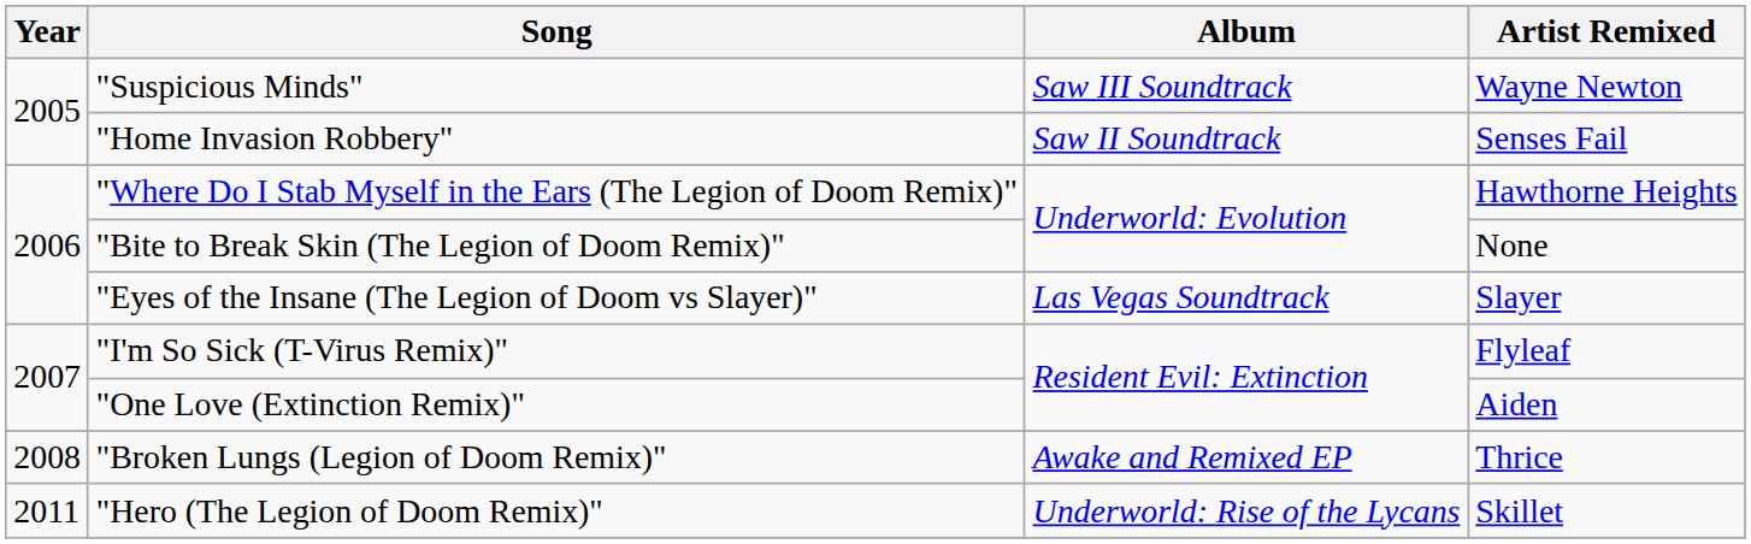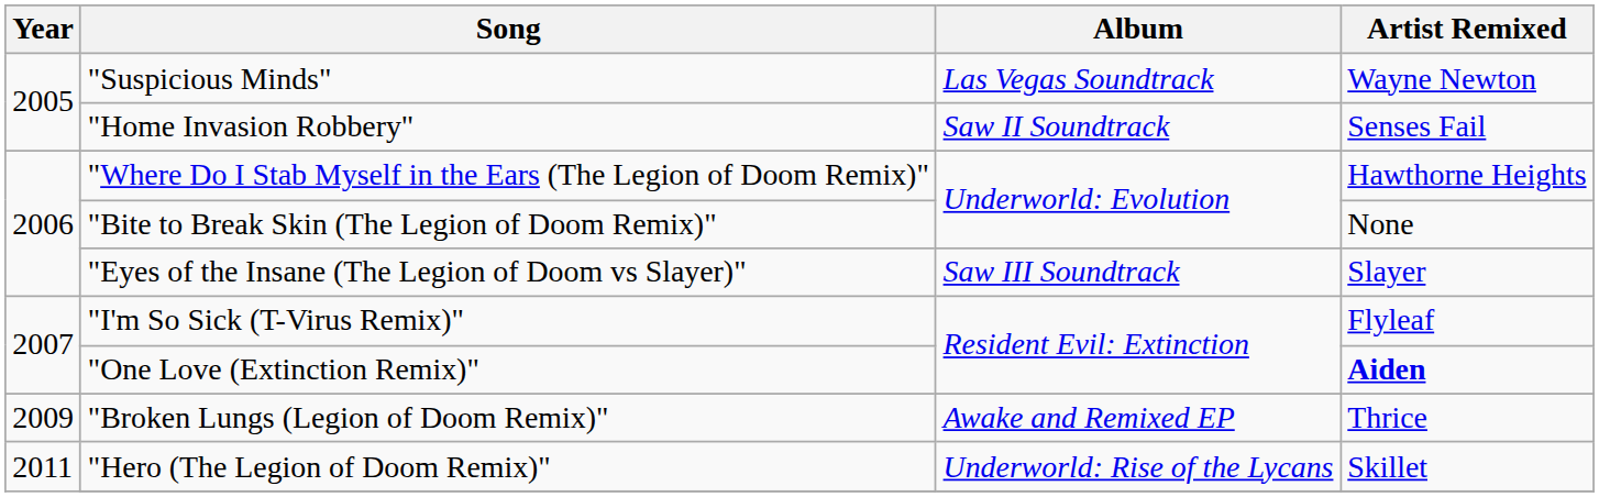 <table class="wikitable">
 <tr>
 <th>Year</th>
 <th>Song</th>
 <th>Album</th>
 <th>Artist Remixed</th>
 </tr>
 <tr>
 <td rowspan="2">2005</td>
 <td>"Suspicious Minds"</td>
-<td><em><a href='#'>Saw III Soundtrack</a></em></td>
+<td><em><a href='#'>Las Vegas Soundtrack</a></em></td>
 <td><a href='#'>Wayne Newton</a></td>
 </tr>
 <tr>
 <td>"Home Invasion Robbery"</td>
 <td><em><a href='#'>Saw II Soundtrack</a></em></td>
 <td><a href='#'>Senses Fail</a></td>
 </tr>
 <tr>
 <td rowspan="3">2006</td>
 <td>"<a href='#'>Where Do I Stab Myself in the Ears</a> (The Legion of Doom Remix)"</td>
 <td rowspan="2"><em><a href='#'>Underworld: Evolution</a></em></td>
 <td><a href='#'>Hawthorne Heights</a></td>
 </tr>
 <tr>
 <td>"Bite to Break Skin (The Legion of Doom Remix)"</td>
 <td>None</td>
 </tr>
 <tr>
 <td>"Eyes of the Insane (The Legion of Doom vs Slayer)"</td>
-<td><em><a href='#'>Las Vegas Soundtrack</a></em></td>
+<td><em><a href='#'>Saw III Soundtrack</a></em></td>
 <td><a href='#'>Slayer</a></td>
 </tr>
 <tr>
 <td rowspan="2">2007</td>
 <td>"I'm So Sick (T-Virus Remix)"</td>
 <td rowspan="2"><em><a href='#'>Resident Evil: Extinction</a></em></td>
 <td><a href='#'>Flyleaf</a></td>
 </tr>
 <tr>
 <td>"One Love (Extinction Remix)"</td>
-<td><a href='#'>Aiden</a></td>
+<td><strong><a href='#'>Aiden</a></strong></td>
 </tr>
 <tr>
-<td>2008</td>
+<td>2009</td>
 <td>"Broken Lungs (Legion of Doom Remix)"</td>
 <td><em><a href='#'>Awake and Remixed EP</a></em></td>
 <td><a href='#'>Thrice</a></td>
 </tr>
 <tr>
 <td rowspan="2">2011</td>
 <td>"Hero (The Legion of Doom Remix)"</td>
 <td><a href='#'><em>Underworld: Rise of the Lycans</em></a></td>
 <td><a href='#'>Skillet</a></td>
 </tr>
 <tr>
 </tr>
 </table>
